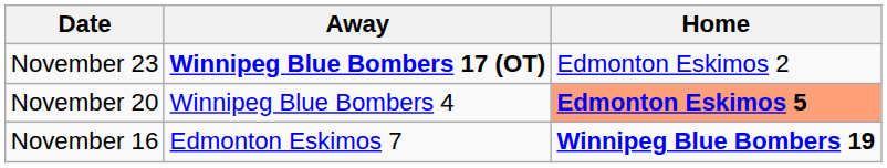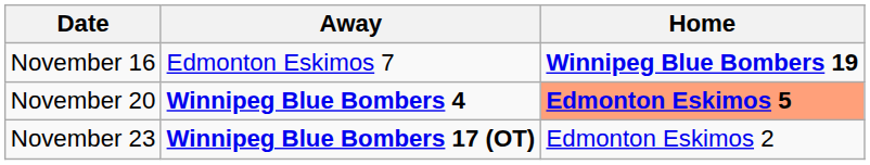 <table class="wikitable">
 <tr>
 <th>Date</th>
 <th>Away</th>
 <th>Home</th>
 </tr>
 <tr>
+<td>November 16</td>
+<td><a href='#'>Edmonton Eskimos</a> 7</td>
+<td><strong><a href='#'>Winnipeg Blue Bombers</a> 19</strong></td>
+</tr>
+<tr>
+<td>November 20</td>
+<td><strong><a href='#'>Winnipeg Blue Bombers</a> 4</strong></td>
+<td style="background: lightsalmon;"><strong><a href='#'>Edmonton Eskimos</a> 5</strong></td>
+</tr>
+<tr>
 <td>November 23</td>
 <td><strong><a href='#'>Winnipeg Blue Bombers</a> 17 (OT)</strong></td>
 <td><a href='#'>Edmonton Eskimos</a> 2</td>
 </tr>
-<tr>
-<td>November 20</td>
-<td><a href='#'>Winnipeg Blue Bombers</a> 4</td>
-<td style="background: lightsalmon;"><strong><a href='#'>Edmonton Eskimos</a> 5</strong></td>
-</tr>
-<tr>
-<td>November 16</td>
-<td><a href='#'>Edmonton Eskimos</a> 7</td>
-<td><strong><a href='#'>Winnipeg Blue Bombers</a> 19</strong></td>
-</tr>
 </table>
